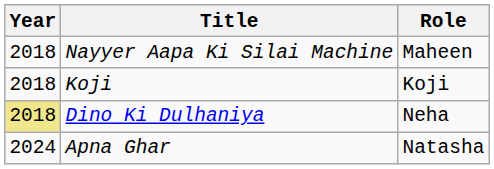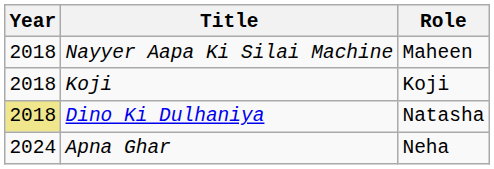 <table class="wikitable sortable plainrowheaders">
 <tr style="text-align:center;">
 <th scope="col">Year</th>
 <th scope="col">Title</th>
 <th scope="col">Role</th>
 </tr>
 <tr>
 <td>2018</td>
 <td><em>Nayyer Aapa Ki Silai Machine</em></td>
 <td>Maheen</td>
 </tr>
 <tr>
 <td>2018</td>
 <td><em>Koji</em></td>
 <td>Koji</td>
 </tr>
 <tr>
 <td style="background: khaki;">2018</td>
 <td><em><a href='#'>Dino Ki Dulhaniya</a></em></td>
-<td>Neha</td>
+<td>Natasha</td>
 </tr>
 <tr>
 <td>2024</td>
 <td><em>Apna Ghar</em></td>
-<td>Natasha</td>
+<td>Neha</td>
 </tr>
 </table>
